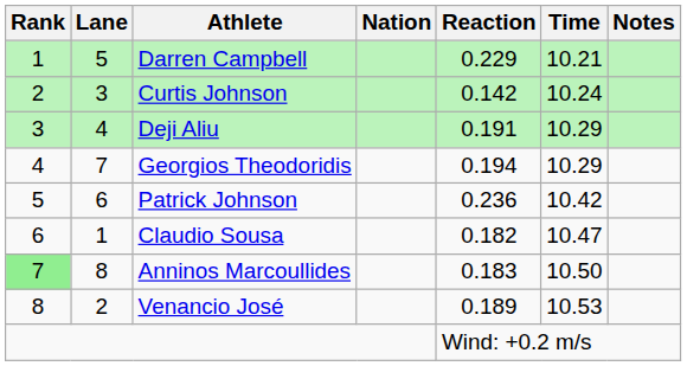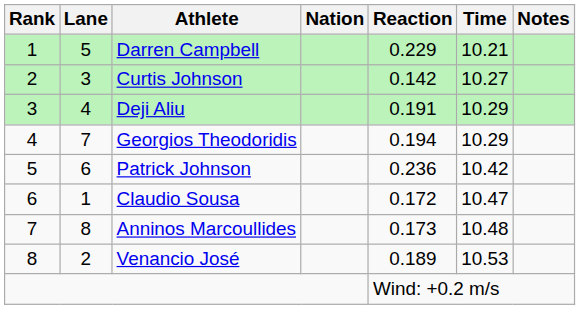 <table class="wikitable sortable" style="text-align:center">
 <tr>
 <th>Rank</th>
 <th>Lane</th>
 <th>Athlete</th>
 <th>Nation</th>
 <th>Reaction</th>
 <th>Time</th>
 <th>Notes</th>
 </tr>
 <tr bgcolor=bbf3bb>
 <td>1</td>
 <td>5</td>
 <td align="left"><a href='#'>Darren Campbell</a></td>
 <td align="left"></td>
 <td align="center">0.229</td>
 <td>10.21</td>
 <td></td>
 </tr>
 <tr bgcolor=bbf3bb>
 <td>2</td>
 <td>3</td>
 <td align="left"><a href='#'>Curtis Johnson</a></td>
 <td align="left"></td>
 <td align="center">0.142</td>
-<td>10.24</td>
+<td>10.27</td>
 <td></td>
 </tr>
 <tr bgcolor=bbf3bb>
 <td>3</td>
 <td>4</td>
 <td align="left"><a href='#'>Deji Aliu</a></td>
 <td align="left"></td>
 <td align="center">0.191</td>
 <td>10.29</td>
 <td></td>
 </tr>
 <tr>
 <td>4</td>
 <td>7</td>
 <td align="left"><a href='#'>Georgios Theodoridis</a></td>
 <td align="left"></td>
 <td align="center">0.194</td>
 <td>10.29</td>
 <td></td>
 </tr>
 <tr>
 <td>5</td>
 <td>6</td>
 <td align="left"><a href='#'>Patrick Johnson</a></td>
 <td align="left"></td>
 <td align="center">0.236</td>
 <td>10.42</td>
 <td></td>
 </tr>
 <tr>
 <td>6</td>
 <td>1</td>
 <td align="left"><a href='#'>Claudio Sousa</a></td>
 <td align="left"></td>
-<td align="center">0.182</td>
+<td align="center">0.172</td>
 <td>10.47</td>
 <td></td>
 </tr>
 <tr>
-<td style="background: lightgreen;">7</td>
+<td>7</td>
 <td>8</td>
 <td align="left"><a href='#'>Anninos Marcoullides</a></td>
 <td align="left"></td>
-<td align="center">0.183</td>
-<td>10.50</td>
+<td align="center">0.173</td>
+<td>10.48</td>
 <td></td>
 </tr>
 <tr>
 <td>8</td>
 <td>2</td>
 <td align="left"><a href='#'>Venancio José</a></td>
 <td align="left"></td>
 <td align="center">0.189</td>
 <td>10.53</td>
 <td></td>
 </tr>
 <tr class="sortbottom">
 <td colspan=4></td>
 <td colspan="3" style="text-align:left;">Wind: +0.2 m/s</td>
 </tr>
 </table>
